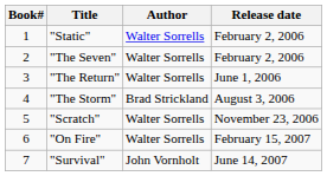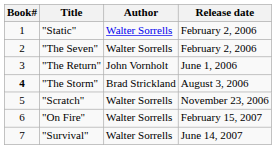 <table class="wikitable">
 <tr>
 <th>Book#</th>
 <th>Title</th>
 <th>Author</th>
 <th>Release date</th>
 </tr>
 <tr>
 <td style="text-align:center;">1</td>
 <td>"Static"</td>
 <td><a href='#'>Walter Sorrells</a></td>
 <td>February 2, 2006</td>
 </tr>
 <tr>
 <td style="text-align:center;">2</td>
 <td>"The Seven"</td>
 <td>Walter Sorrells</td>
 <td>February 2, 2006</td>
 </tr>
 <tr>
 <td style="text-align:center;">3</td>
 <td>"The Return"</td>
-<td>Walter Sorrells</td>
+<td>John Vornholt</td>
 <td>June 1, 2006</td>
 </tr>
 <tr>
-<td style="text-align:center;">4</td>
+<td style="text-align:center;"><strong>4</strong></td>
 <td>"The Storm"</td>
 <td>Brad Strickland</td>
 <td>August 3, 2006</td>
 </tr>
 <tr>
 <td style="text-align:center;">5</td>
 <td>"Scratch"</td>
 <td>Walter Sorrells</td>
 <td>November 23, 2006</td>
 </tr>
 <tr>
 <td style="text-align:center;">6</td>
 <td>"On Fire"</td>
 <td>Walter Sorrells</td>
 <td>February 15, 2007</td>
 </tr>
 <tr>
 <td style="text-align:center;">7</td>
 <td>"Survival"</td>
-<td>John Vornholt</td>
+<td>Walter Sorrells</td>
 <td>June 14, 2007</td>
 </tr>
 </table>
